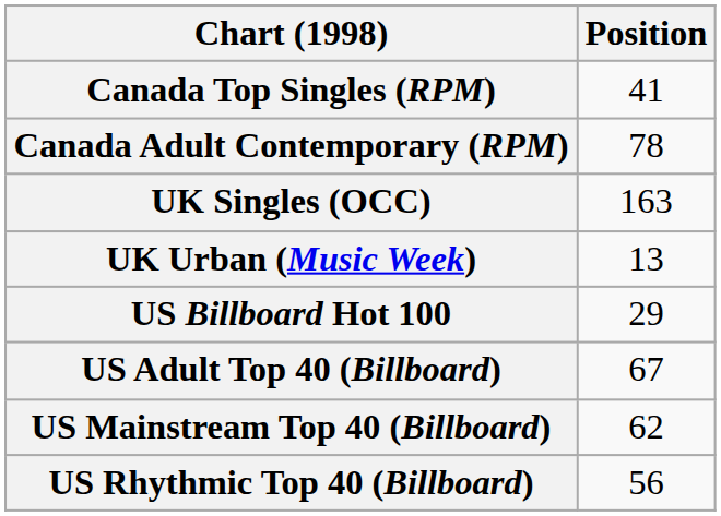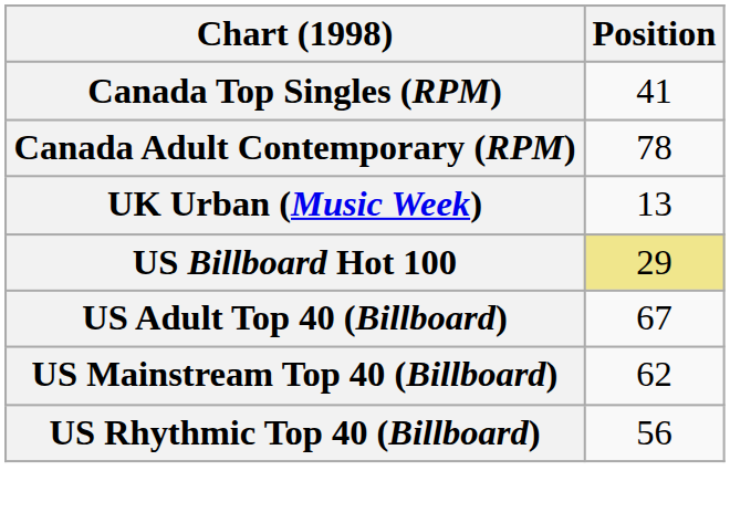 <table class="wikitable sortable plainrowheaders" style="text-align:center">
 <tr>
 <th>Chart (1998)</th>
 <th>Position</th>
 </tr>
 <tr>
 <th scope="row">Canada Top Singles (<em>RPM</em>)</th>
 <td>41</td>
 </tr>
 <tr>
 <th scope="row">Canada Adult Contemporary (<em>RPM</em>)</th>
 <td>78</td>
 </tr>
 <tr>
-<th scope="row">UK Singles (OCC)</th>
-<td>163</td>
-</tr>
-<tr>
 <th scope="row">UK Urban (<em><a href='#'>Music Week</a></em>)</th>
 <td>13</td>
 </tr>
 <tr>
 <th scope="row">US <em>Billboard</em> Hot 100</th>
-<td>29</td>
+<td style="background: khaki;">29</td>
 </tr>
 <tr>
 <th scope="row">US Adult Top 40 (<em>Billboard</em>)</th>
 <td>67</td>
 </tr>
 <tr>
 <th scope="row">US Mainstream Top 40 (<em>Billboard</em>)</th>
 <td>62</td>
 </tr>
 <tr>
 <th scope="row">US Rhythmic Top 40 (<em>Billboard</em>)</th>
 <td>56</td>
 </tr>
 </table>
